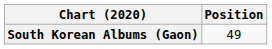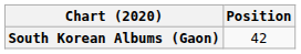 <table class="wikitable plainrowheaders" style="text-align:center;">
 <tr>
 <th>Chart (2020)</th>
 <th>Position</th>
 </tr>
 <tr>
 <th scope="row">South Korean Albums (Gaon)</th>
-<td>49</td>
+<td>42</td>
 </tr>
 </table>
